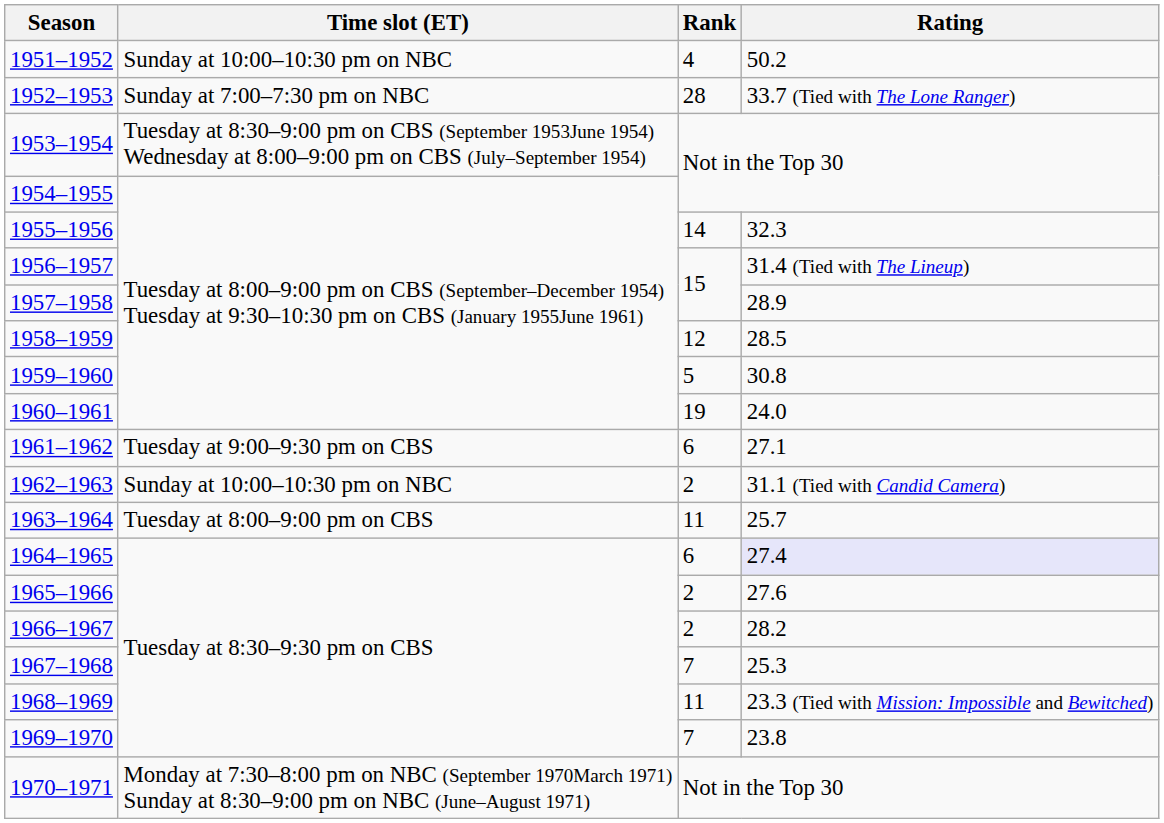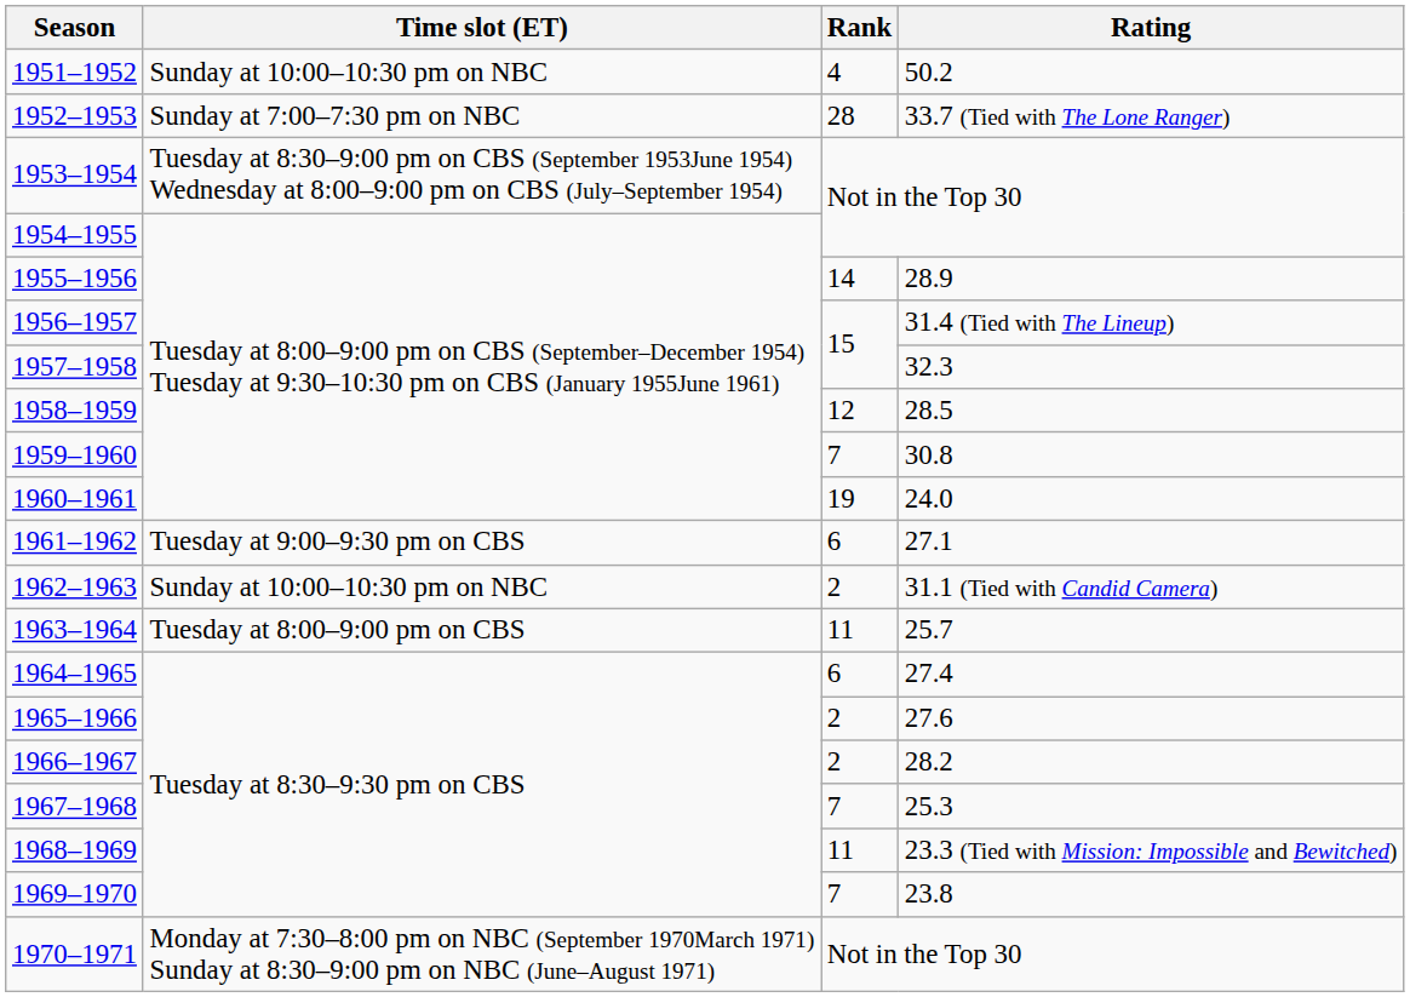 <table class="wikitable">
 <tr>
 <th>Season</th>
 <th>Time slot (ET)</th>
 <th>Rank</th>
 <th>Rating</th>
 </tr>
 <tr>
 <td><a href='#'>1951–1952</a></td>
 <td>Sunday at 10:00–10:30 pm on NBC</td>
 <td>4</td>
 <td>50.2</td>
 </tr>
 <tr>
 <td><a href='#'>1952–1953</a></td>
 <td>Sunday at 7:00–7:30 pm on NBC</td>
 <td>28</td>
 <td>33.7 <small>(Tied with <em><a href='#'>The Lone Ranger</a></em>)</small></td>
 </tr>
 <tr>
 <td><a href='#'>1953–1954</a></td>
 <td>Tuesday at 8:30–9:00 pm on CBS <small>(September 1953June 1954)</small><br>Wednesday at 8:00–9:00 pm on CBS <small>(July–September 1954)</small></td>
 <td rowspan="2" colspan="2">Not in the Top 30</td>
 </tr>
 <tr>
 <td><a href='#'>1954–1955</a></td>
 <td rowspan="7">Tuesday at 8:00–9:00 pm on CBS <small>(September–December 1954)</small><br>Tuesday at 9:30–10:30 pm on CBS <small>(January 1955June 1961)</small></td>
 </tr>
 <tr>
 <td><a href='#'>1955–1956</a></td>
 <td>14</td>
-<td>32.3</td>
+<td>28.9</td>
 </tr>
 <tr>
 <td><a href='#'>1956–1957</a></td>
 <td rowspan="2">15</td>
 <td>31.4 <small>(Tied with <em><a href='#'>The Lineup</a></em>)</small></td>
 </tr>
 <tr>
 <td><a href='#'>1957–1958</a></td>
-<td>28.9</td>
+<td>32.3</td>
 </tr>
 <tr>
 <td><a href='#'>1958–1959</a></td>
 <td>12</td>
 <td>28.5</td>
 </tr>
 <tr>
 <td><a href='#'>1959–1960</a></td>
-<td>5</td>
+<td>7</td>
 <td>30.8</td>
 </tr>
 <tr>
 <td><a href='#'>1960–1961</a></td>
 <td>19</td>
 <td>24.0</td>
 </tr>
 <tr>
 <td><a href='#'>1961–1962</a></td>
 <td>Tuesday at 9:00–9:30 pm on CBS</td>
 <td>6</td>
 <td>27.1</td>
 </tr>
 <tr>
 <td><a href='#'>1962–1963</a></td>
 <td>Sunday at 10:00–10:30 pm on NBC</td>
 <td>2</td>
 <td>31.1 <small>(Tied with <em><a href='#'>Candid Camera</a></em>)</small></td>
 </tr>
 <tr>
 <td><a href='#'>1963–1964</a></td>
 <td>Tuesday at 8:00–9:00 pm on CBS</td>
 <td>11</td>
 <td>25.7</td>
 </tr>
 <tr>
 <td><a href='#'>1964–1965</a></td>
 <td rowspan="6">Tuesday at 8:30–9:30 pm on CBS</td>
 <td>6</td>
-<td style="background: lavender;">27.4</td>
+<td>27.4</td>
 </tr>
 <tr>
 <td><a href='#'>1965–1966</a></td>
 <td>2</td>
 <td>27.6</td>
 </tr>
 <tr>
 <td><a href='#'>1966–1967</a></td>
 <td>2</td>
 <td>28.2</td>
 </tr>
 <tr>
 <td><a href='#'>1967–1968</a></td>
 <td>7</td>
 <td>25.3</td>
 </tr>
 <tr>
 <td><a href='#'>1968–1969</a></td>
 <td>11</td>
 <td>23.3 <small>(Tied with <em><a href='#'>Mission: Impossible</a></em> and <em><a href='#'>Bewitched</a></em>)</small></td>
 </tr>
 <tr>
 <td><a href='#'>1969–1970</a></td>
 <td>7</td>
 <td>23.8</td>
 </tr>
 <tr>
 <td><a href='#'>1970–1971</a></td>
 <td>Monday at 7:30–8:00 pm on NBC <small>(September 1970March 1971)</small><br>Sunday at 8:30–9:00 pm on NBC <small>(June–August 1971)</small></td>
 <td colspan="2">Not in the Top 30</td>
 </tr>
 </table>
